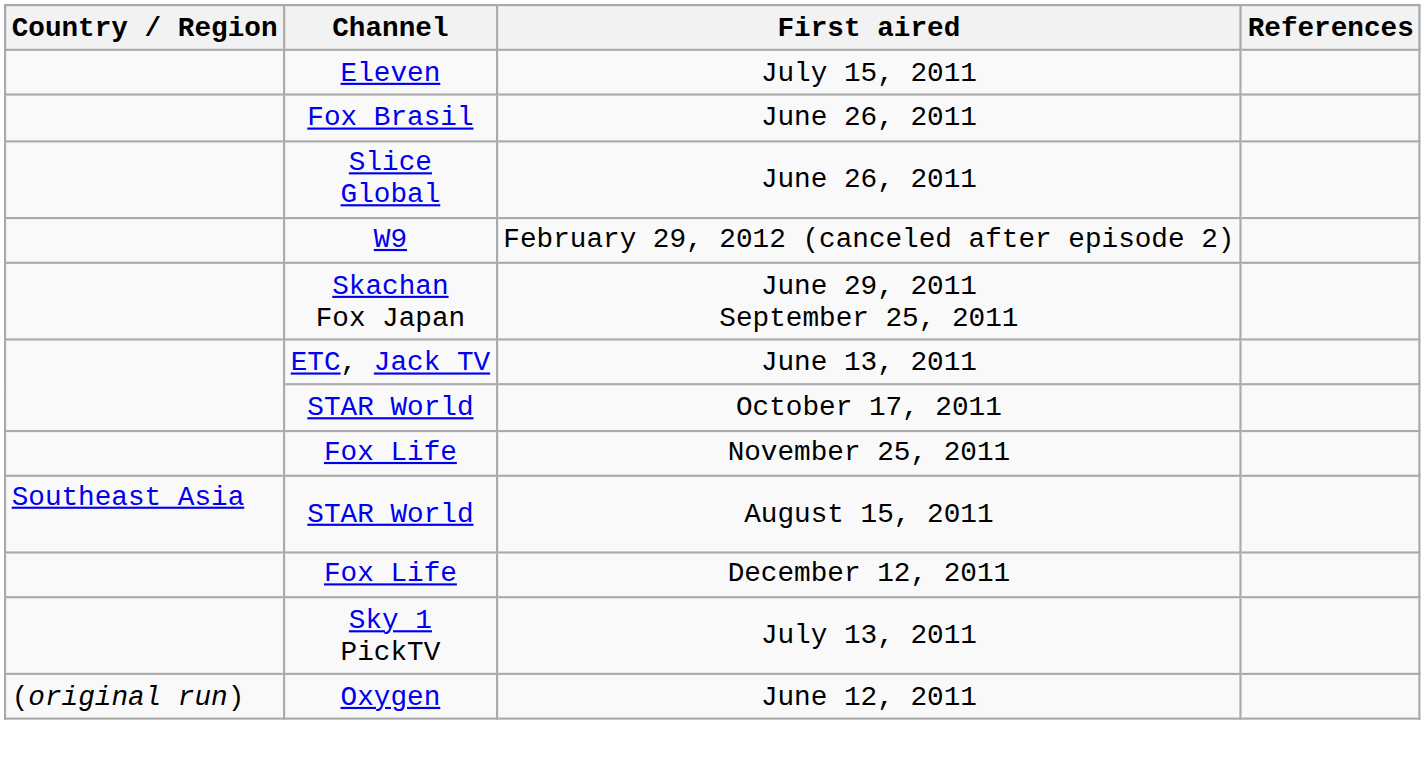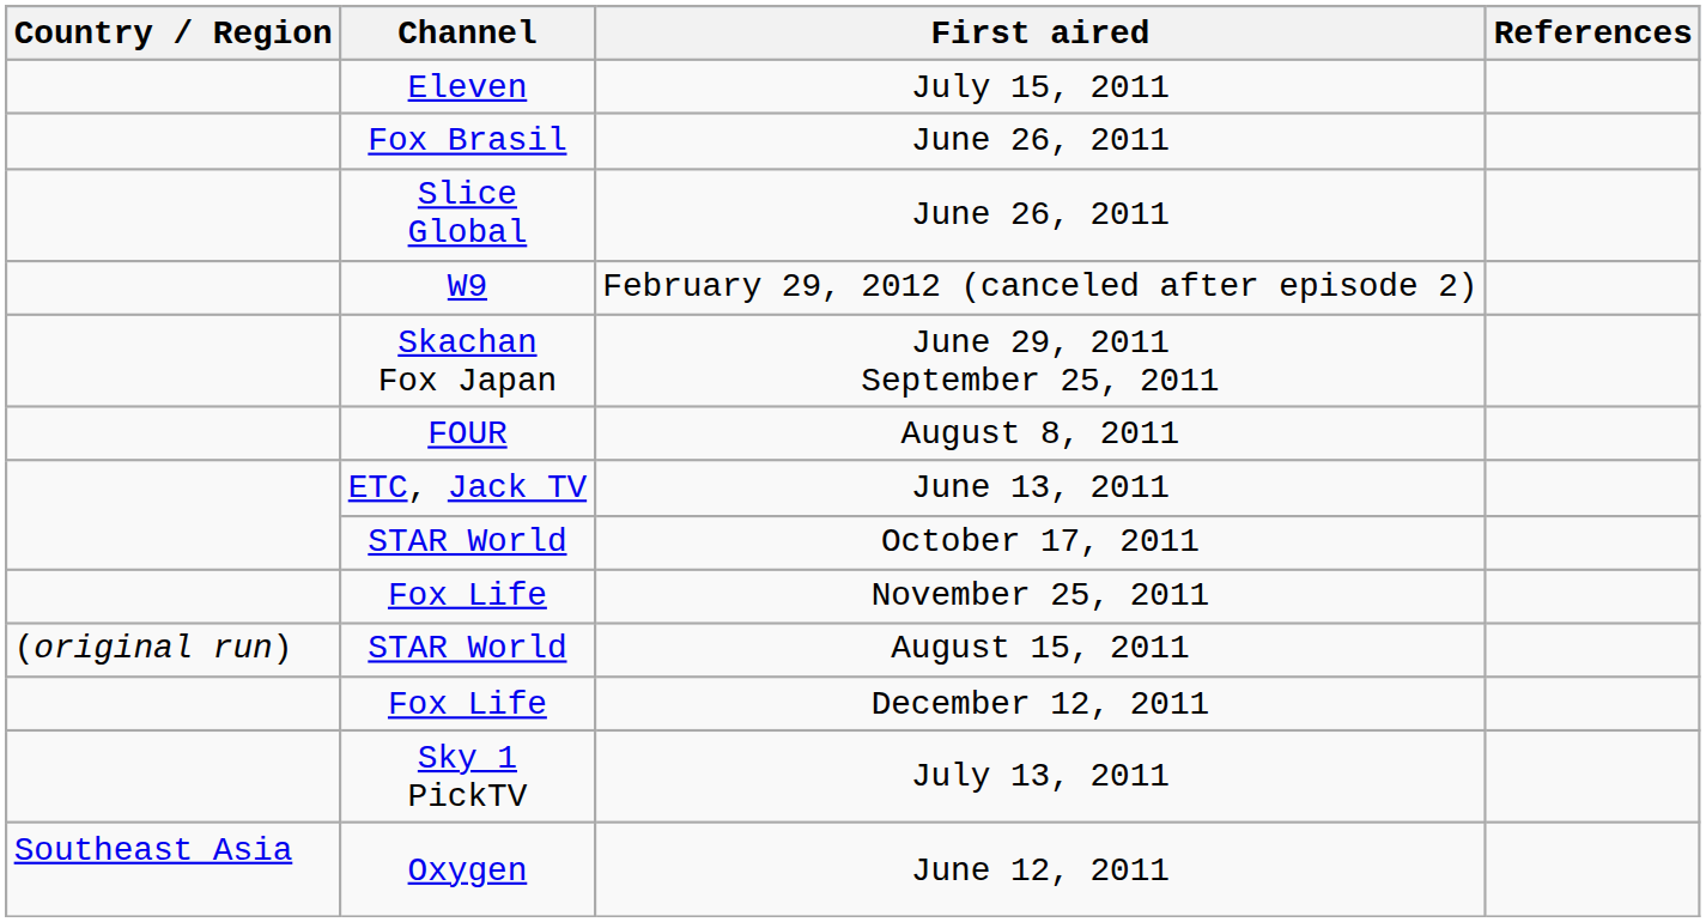 <table class="wikitable" style="text-align:center;">
 <tr style="background:#B0C4DE;">
 <th>Country / Region</th>
 <th>Channel</th>
 <th>First aired</th>
 <th>References</th>
 </tr>
 <tr>
 <td style="text-align:left;"></td>
 <td><a href='#'>Eleven</a></td>
 <td>July 15, 2011</td>
 <td></td>
 </tr>
 <tr>
 <td style="text-align:left;"></td>
 <td><a href='#'>Fox Brasil</a></td>
 <td>June 26, 2011</td>
 <td></td>
 </tr>
 <tr>
 <td style="text-align:left;"></td>
 <td><a href='#'>Slice</a><br><a href='#'>Global</a></td>
 <td>June 26, 2011</td>
 <td></td>
 </tr>
 <tr>
 <td style="text-align:left;"></td>
 <td><a href='#'>W9</a></td>
 <td>February 29, 2012 (canceled after episode 2)</td>
 <td></td>
 </tr>
 <tr>
 <td style="text-align:left;"></td>
 <td><a href='#'>Skachan</a><br>Fox Japan</td>
 <td>June 29, 2011<br>September 25, 2011</td>
 <td></td>
 </tr>
 <tr>
+<td style="text-align:left;"></td>
+<td><a href='#'>FOUR</a></td>
+<td>August 8, 2011</td>
+<td></td>
+</tr>
+<tr>
 <td style="text-align:left;" rowspan="2"></td>
 <td><a href='#'>ETC</a>, <a href='#'>Jack TV</a></td>
 <td>June 13, 2011</td>
 <td></td>
 </tr>
 <tr>
 <td><a href='#'>STAR World</a></td>
 <td>October 17, 2011</td>
 <td></td>
 </tr>
 <tr>
 <td style="text-align:left;"></td>
 <td><a href='#'>Fox Life</a></td>
 <td>November 25, 2011</td>
 <td></td>
 </tr>
 <tr>
-<td style="text-align:left;"> <a href='#'>Southeast Asia</a><br><br></td>
+<td style="text-align:left;"> (<em>original run</em>)</td>
 <td><a href='#'>STAR World</a></td>
 <td>August 15, 2011</td>
 <td></td>
 </tr>
 <tr>
 <td style="text-align:left;"></td>
 <td><a href='#'>Fox Life</a></td>
 <td>December 12, 2011</td>
 <td></td>
 </tr>
 <tr>
 <td style="text-align:left;"></td>
 <td><a href='#'>Sky 1</a><br>PickTV</td>
 <td>July 13, 2011</td>
 <td></td>
 </tr>
 <tr>
-<td style="text-align:left;"> (<em>original run</em>)</td>
+<td style="text-align:left;"> <a href='#'>Southeast Asia</a><br><br></td>
 <td><a href='#'>Oxygen</a></td>
 <td>June 12, 2011</td>
 <td></td>
 </tr>
 </table>
